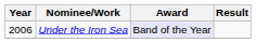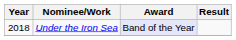 <table class="wikitable">
 <tr>
 <th width="40">Year</th>
 <th>Nominee/Work</th>
 <th>Award</th>
 <th>Result</th>
 </tr>
 <tr>
-<td style="text-align:center;">2006</td>
+<td style="text-align:center;">2018</td>
 <td><em><a href='#'>Under the Iron Sea</a></em></td>
 <td style="background: lavender;">Band of the Year</td>
 <td></td>
 </tr>
 <tr>
 </tr>
 </table>
